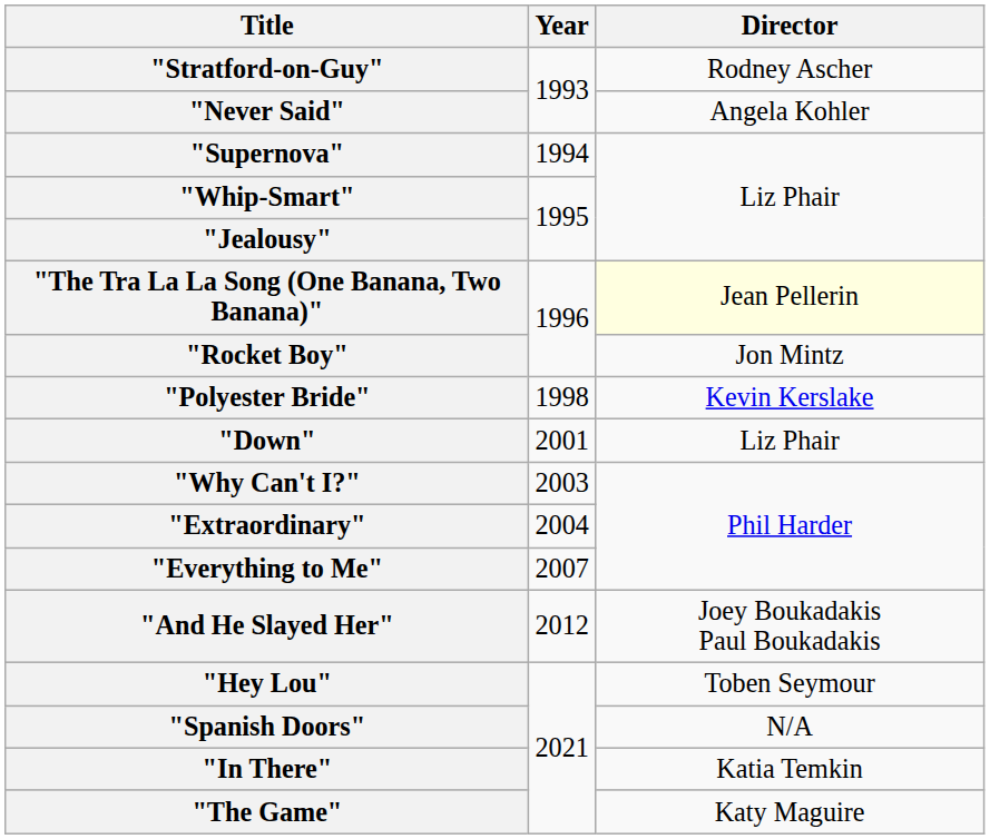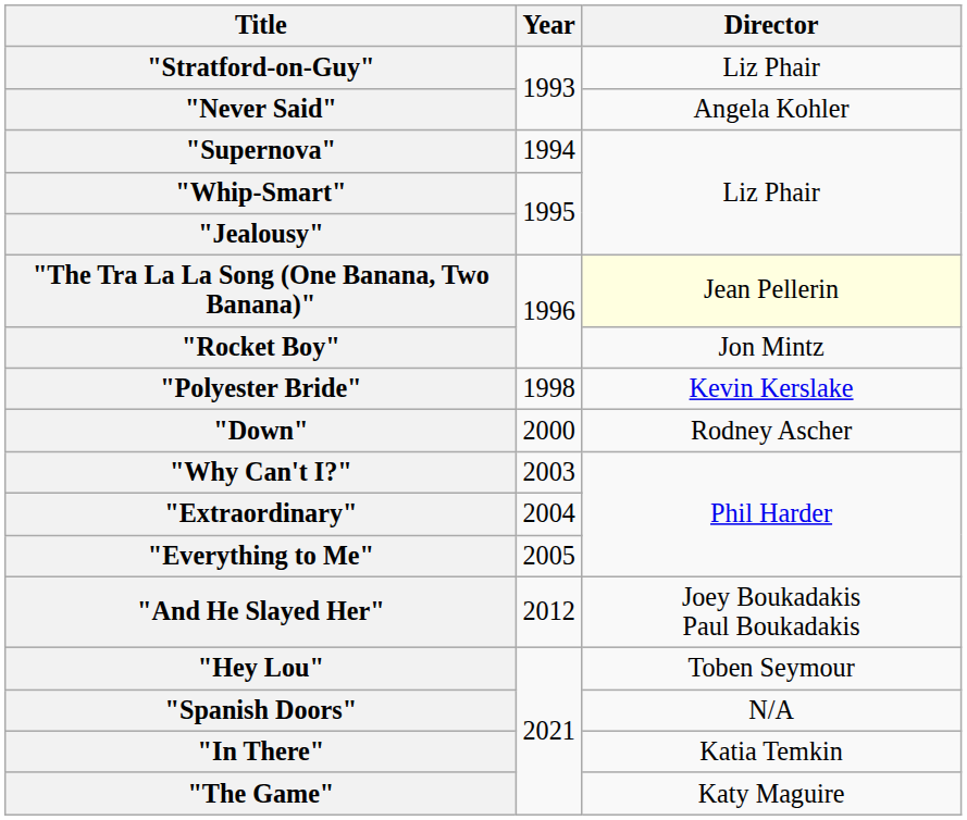 <table class="wikitable plainrowheaders" style="text-align:center;">
 <tr>
 <th scope="col" style="width:19em;">Title</th>
 <th scope="col">Year</th>
 <th scope="col" style="width:14em;">Director</th>
 </tr>
 <tr>
 <th scope="row">"Stratford-on-Guy"</th>
 <td rowspan="2">1993</td>
-<td>Rodney Ascher</td>
+<td>Liz Phair</td>
 </tr>
 <tr>
 <th scope="row">"Never Said"</th>
 <td>Angela Kohler</td>
 </tr>
 <tr>
 <th scope="row">"Supernova"</th>
 <td>1994</td>
 <td rowspan="3">Liz Phair</td>
 </tr>
 <tr>
 <th scope="row">"Whip-Smart"</th>
 <td rowspan="2">1995</td>
 </tr>
 <tr>
 <th scope="row">"Jealousy"</th>
 </tr>
 <tr>
 <th scope="row">"The Tra La La Song (One Banana, Two Banana)"</th>
 <td rowspan="2">1996</td>
 <td style="background: lightyellow;">Jean Pellerin</td>
 </tr>
 <tr>
 <th scope="row">"Rocket Boy"</th>
 <td>Jon Mintz</td>
 </tr>
 <tr>
 <th scope="row">"Polyester Bride"</th>
 <td>1998</td>
 <td><a href='#'>Kevin Kerslake</a></td>
 </tr>
 <tr>
 <th scope="row">"Down"</th>
-<td>2001</td>
-<td>Liz Phair</td>
+<td>2000</td>
+<td>Rodney Ascher</td>
 </tr>
 <tr>
 <th scope="row">"Why Can't I?"</th>
 <td>2003</td>
 <td rowspan="3"><a href='#'>Phil Harder</a></td>
 </tr>
 <tr>
 <th scope="row">"Extraordinary"</th>
 <td>2004</td>
 </tr>
 <tr>
 <th scope="row">"Everything to Me"</th>
-<td>2007</td>
+<td>2005</td>
 </tr>
 <tr>
 <th scope="row">"And He Slayed Her"</th>
 <td>2012</td>
 <td>Joey Boukadakis<br>Paul Boukadakis</td>
 </tr>
 <tr>
 <th scope="row">"Hey Lou"</th>
 <td rowspan="4">2021</td>
 <td>Toben Seymour</td>
 </tr>
 <tr>
 <th scope="row">"Spanish Doors"</th>
 <td>N/A</td>
 </tr>
 <tr>
 <th scope="row">"In There"</th>
 <td>Katia Temkin</td>
 </tr>
 <tr>
 <th scope="row">"The Game"</th>
 <td>Katy Maguire</td>
 </tr>
 </table>
